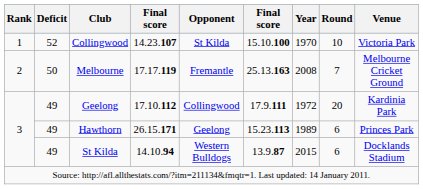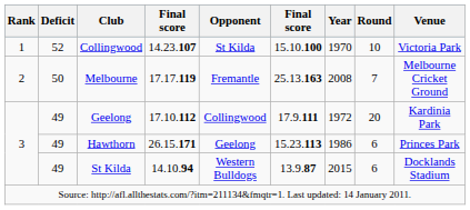 <table class="wikitable"  style="text-align:center; width:70%;">
 <tr style="background:#87cefa;">
 <th>Rank</th>
 <th>Deficit</th>
 <th>Club</th>
 <th>Final score</th>
 <th>Opponent</th>
 <th>Final score</th>
 <th>Year</th>
 <th>Round</th>
 <th>Venue</th>
 </tr>
 <tr>
 <td>1</td>
 <td>52</td>
 <td><a href='#'>Collingwood</a></td>
 <td>14.23.<strong>107</strong></td>
 <td><a href='#'>St Kilda</a></td>
 <td>15.10.<strong>100</strong></td>
 <td>1970</td>
 <td>10</td>
 <td><a href='#'>Victoria Park</a></td>
 </tr>
 <tr>
 <td>2</td>
 <td>50</td>
 <td><a href='#'>Melbourne</a></td>
 <td>17.17.<strong>119</strong></td>
 <td><a href='#'>Fremantle</a></td>
 <td>25.13.<strong>163</strong></td>
 <td>2008</td>
 <td>7</td>
 <td><a href='#'>Melbourne Cricket Ground</a></td>
 </tr>
 <tr>
 <td rowspan=3>3</td>
 <td>49</td>
 <td><a href='#'>Geelong</a></td>
 <td>17.10.<strong>112</strong></td>
 <td><a href='#'>Collingwood</a></td>
 <td>17.9.<strong>111</strong></td>
 <td>1972</td>
 <td>20</td>
 <td><a href='#'>Kardinia Park</a></td>
 </tr>
 <tr>
 <td>49</td>
 <td><a href='#'>Hawthorn</a></td>
 <td>26.15.<strong>171</strong></td>
 <td><a href='#'>Geelong</a></td>
 <td>15.23.<strong>113</strong></td>
-<td>1989</td>
+<td>1986</td>
 <td>6</td>
 <td><a href='#'>Princes Park</a></td>
 </tr>
 <tr>
 <td>49</td>
 <td><a href='#'>St Kilda</a></td>
 <td>14.10.<strong>94</strong></td>
 <td><a href='#'>Western Bulldogs</a></td>
 <td>13.9.<strong>87</strong></td>
 <td>2015</td>
 <td>6</td>
 <td><a href='#'>Docklands Stadium</a></td>
 </tr>
 <tr>
 <td colspan=9><small>Source:  http://afl.allthestats.com/?itm=211134&fmqtr=1. Last updated: 14 January 2011.</small></td>
 </tr>
 </table>
